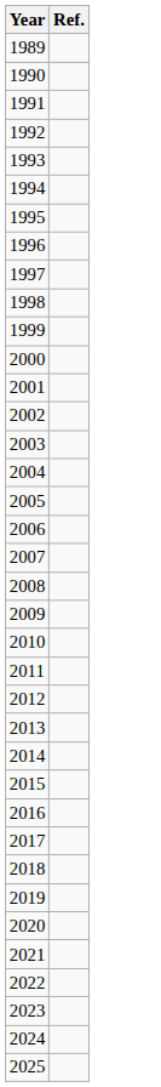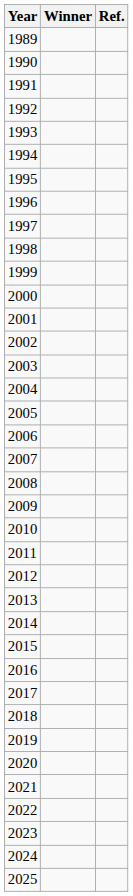 <table class="wikitable sortable">
 <tr>
 <th>Year</th>
+<th>Winner</th>
 <th>Ref.</th>
 </tr>
 <tr>
 <td>1989</td>
 <td></td>
+<td></td>
 </tr>
 <tr>
 <td>1990</td>
+<td></td>
 <td></td>
 </tr>
 <tr>
 <td>1991</td>
 <td></td>
+<td></td>
 </tr>
 <tr>
 <td>1992</td>
+<td></td>
 <td></td>
 </tr>
 <tr>
 <td>1993</td>
 <td></td>
+<td></td>
 </tr>
 <tr>
 <td>1994</td>
+<td></td>
 <td></td>
 </tr>
 <tr>
 <td>1995</td>
 <td></td>
+<td></td>
 </tr>
 <tr>
 <td>1996</td>
+<td></td>
 <td></td>
 </tr>
 <tr>
 <td>1997</td>
 <td></td>
+<td></td>
 </tr>
 <tr>
 <td>1998</td>
+<td></td>
 <td></td>
 </tr>
 <tr>
 <td>1999</td>
 <td></td>
+<td></td>
 </tr>
 <tr>
 <td>2000</td>
+<td></td>
 <td></td>
 </tr>
 <tr>
 <td>2001</td>
 <td></td>
+<td></td>
 </tr>
 <tr>
 <td>2002</td>
+<td></td>
 <td></td>
 </tr>
 <tr>
 <td>2003</td>
 <td></td>
+<td></td>
 </tr>
 <tr>
 <td>2004</td>
+<td></td>
 <td></td>
 </tr>
 <tr>
 <td>2005</td>
 <td></td>
+<td></td>
 </tr>
 <tr>
 <td>2006</td>
+<td></td>
 <td></td>
 </tr>
 <tr>
 <td>2007</td>
 <td></td>
+<td></td>
 </tr>
 <tr>
 <td>2008</td>
+<td></td>
 <td></td>
 </tr>
 <tr>
 <td>2009</td>
 <td></td>
+<td></td>
 </tr>
 <tr>
 <td>2010</td>
+<td></td>
 <td></td>
 </tr>
 <tr>
 <td>2011</td>
 <td></td>
+<td></td>
 </tr>
 <tr>
 <td>2012</td>
+<td></td>
 <td></td>
 </tr>
 <tr>
 <td>2013</td>
 <td></td>
+<td></td>
 </tr>
 <tr>
 <td>2014</td>
+<td></td>
 <td></td>
 </tr>
 <tr>
 <td>2015</td>
 <td></td>
+<td></td>
 </tr>
 <tr>
 <td>2016</td>
+<td></td>
 <td></td>
 </tr>
 <tr>
 <td>2017</td>
 <td></td>
+<td></td>
 </tr>
 <tr>
 <td>2018</td>
+<td></td>
 <td></td>
 </tr>
 <tr>
 <td>2019</td>
 <td></td>
+<td></td>
 </tr>
 <tr>
 <td>2020</td>
+<td></td>
 <td></td>
 </tr>
 <tr>
 <td>2021</td>
 <td></td>
+<td></td>
 </tr>
 <tr>
 <td>2022</td>
+<td></td>
 <td></td>
 </tr>
 <tr>
 <td>2023</td>
 <td></td>
+<td></td>
 </tr>
 <tr>
 <td>2024</td>
+<td></td>
 <td></td>
 </tr>
 <tr>
 <td>2025</td>
 <td></td>
+<td></td>
 </tr>
 </table>
